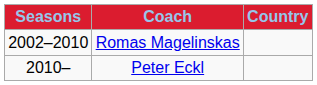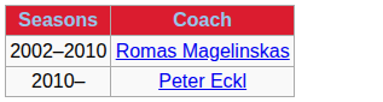 <table class="wikitable" style="text-align: center">
 <tr>
 <th style="color:#96C6EA; background:#DB1C2F;">Seasons</th>
 <th style="color:#96C6EA; background:#DB1C2F;">Coach</th>
-<th style="color:#96C6EA; background:#DB1C2F;">Country</th>
 </tr>
 <tr>
 <td style="text-align: center">2002–2010</td>
 <td style="text-align: center"><a href='#'>Romas Magelinskas</a></td>
-<td style="text-align: center"></td>
 </tr>
 <tr>
 <td style="text-align: center">2010–</td>
 <td style="text-align: center"><a href='#'>Peter Eckl</a></td>
-<td style="text-align: center"></td>
 </tr>
 </table>
